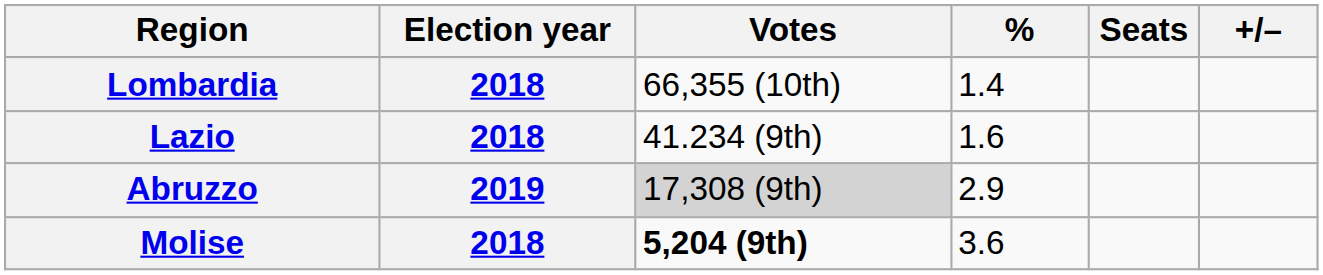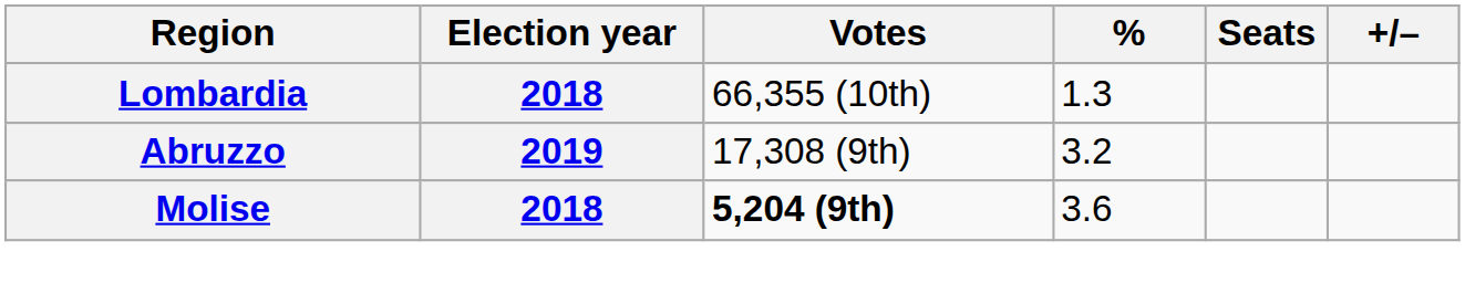 <table class=wikitable style="width:50%; border:1px #AAAAFF solid">
 <tr>
 <th width=19%>Region</th>
 <th width=13%>Election year</th>
 <th width=16%>Votes</th>
 <th width=7%>%</th>
 <th width=1%>Seats</th>
 <th width=6%>+/–</th>
 </tr>
 <tr>
 <th><a href='#'>Lombardia</a></th>
 <th><a href='#'>2018</a></th>
 <td>66,355 (10th)</td>
-<td>1.4</td>
-<td></td>
-<td></td>
-</tr>
-<tr>
-<th><a href='#'>Lazio</a></th>
-<th><a href='#'>2018</a></th>
-<td>41.234 (9th)</td>
-<td>1.6</td>
+<td>1.3</td>
 <td></td>
 <td></td>
 </tr>
 <tr>
 <th><a href='#'>Abruzzo</a></th>
 <th><a href='#'>2019</a></th>
-<td style="background: lightgrey;">17,308 (9th)</td>
-<td>2.9</td>
+<td>17,308 (9th)</td>
+<td>3.2</td>
 <td></td>
 <td></td>
 </tr>
 <tr>
 <th><a href='#'>Molise</a></th>
 <th><a href='#'>2018</a></th>
 <td><strong>5,204 (9th)</strong></td>
 <td>3.6</td>
 <td></td>
 <td></td>
 </tr>
 </table>
